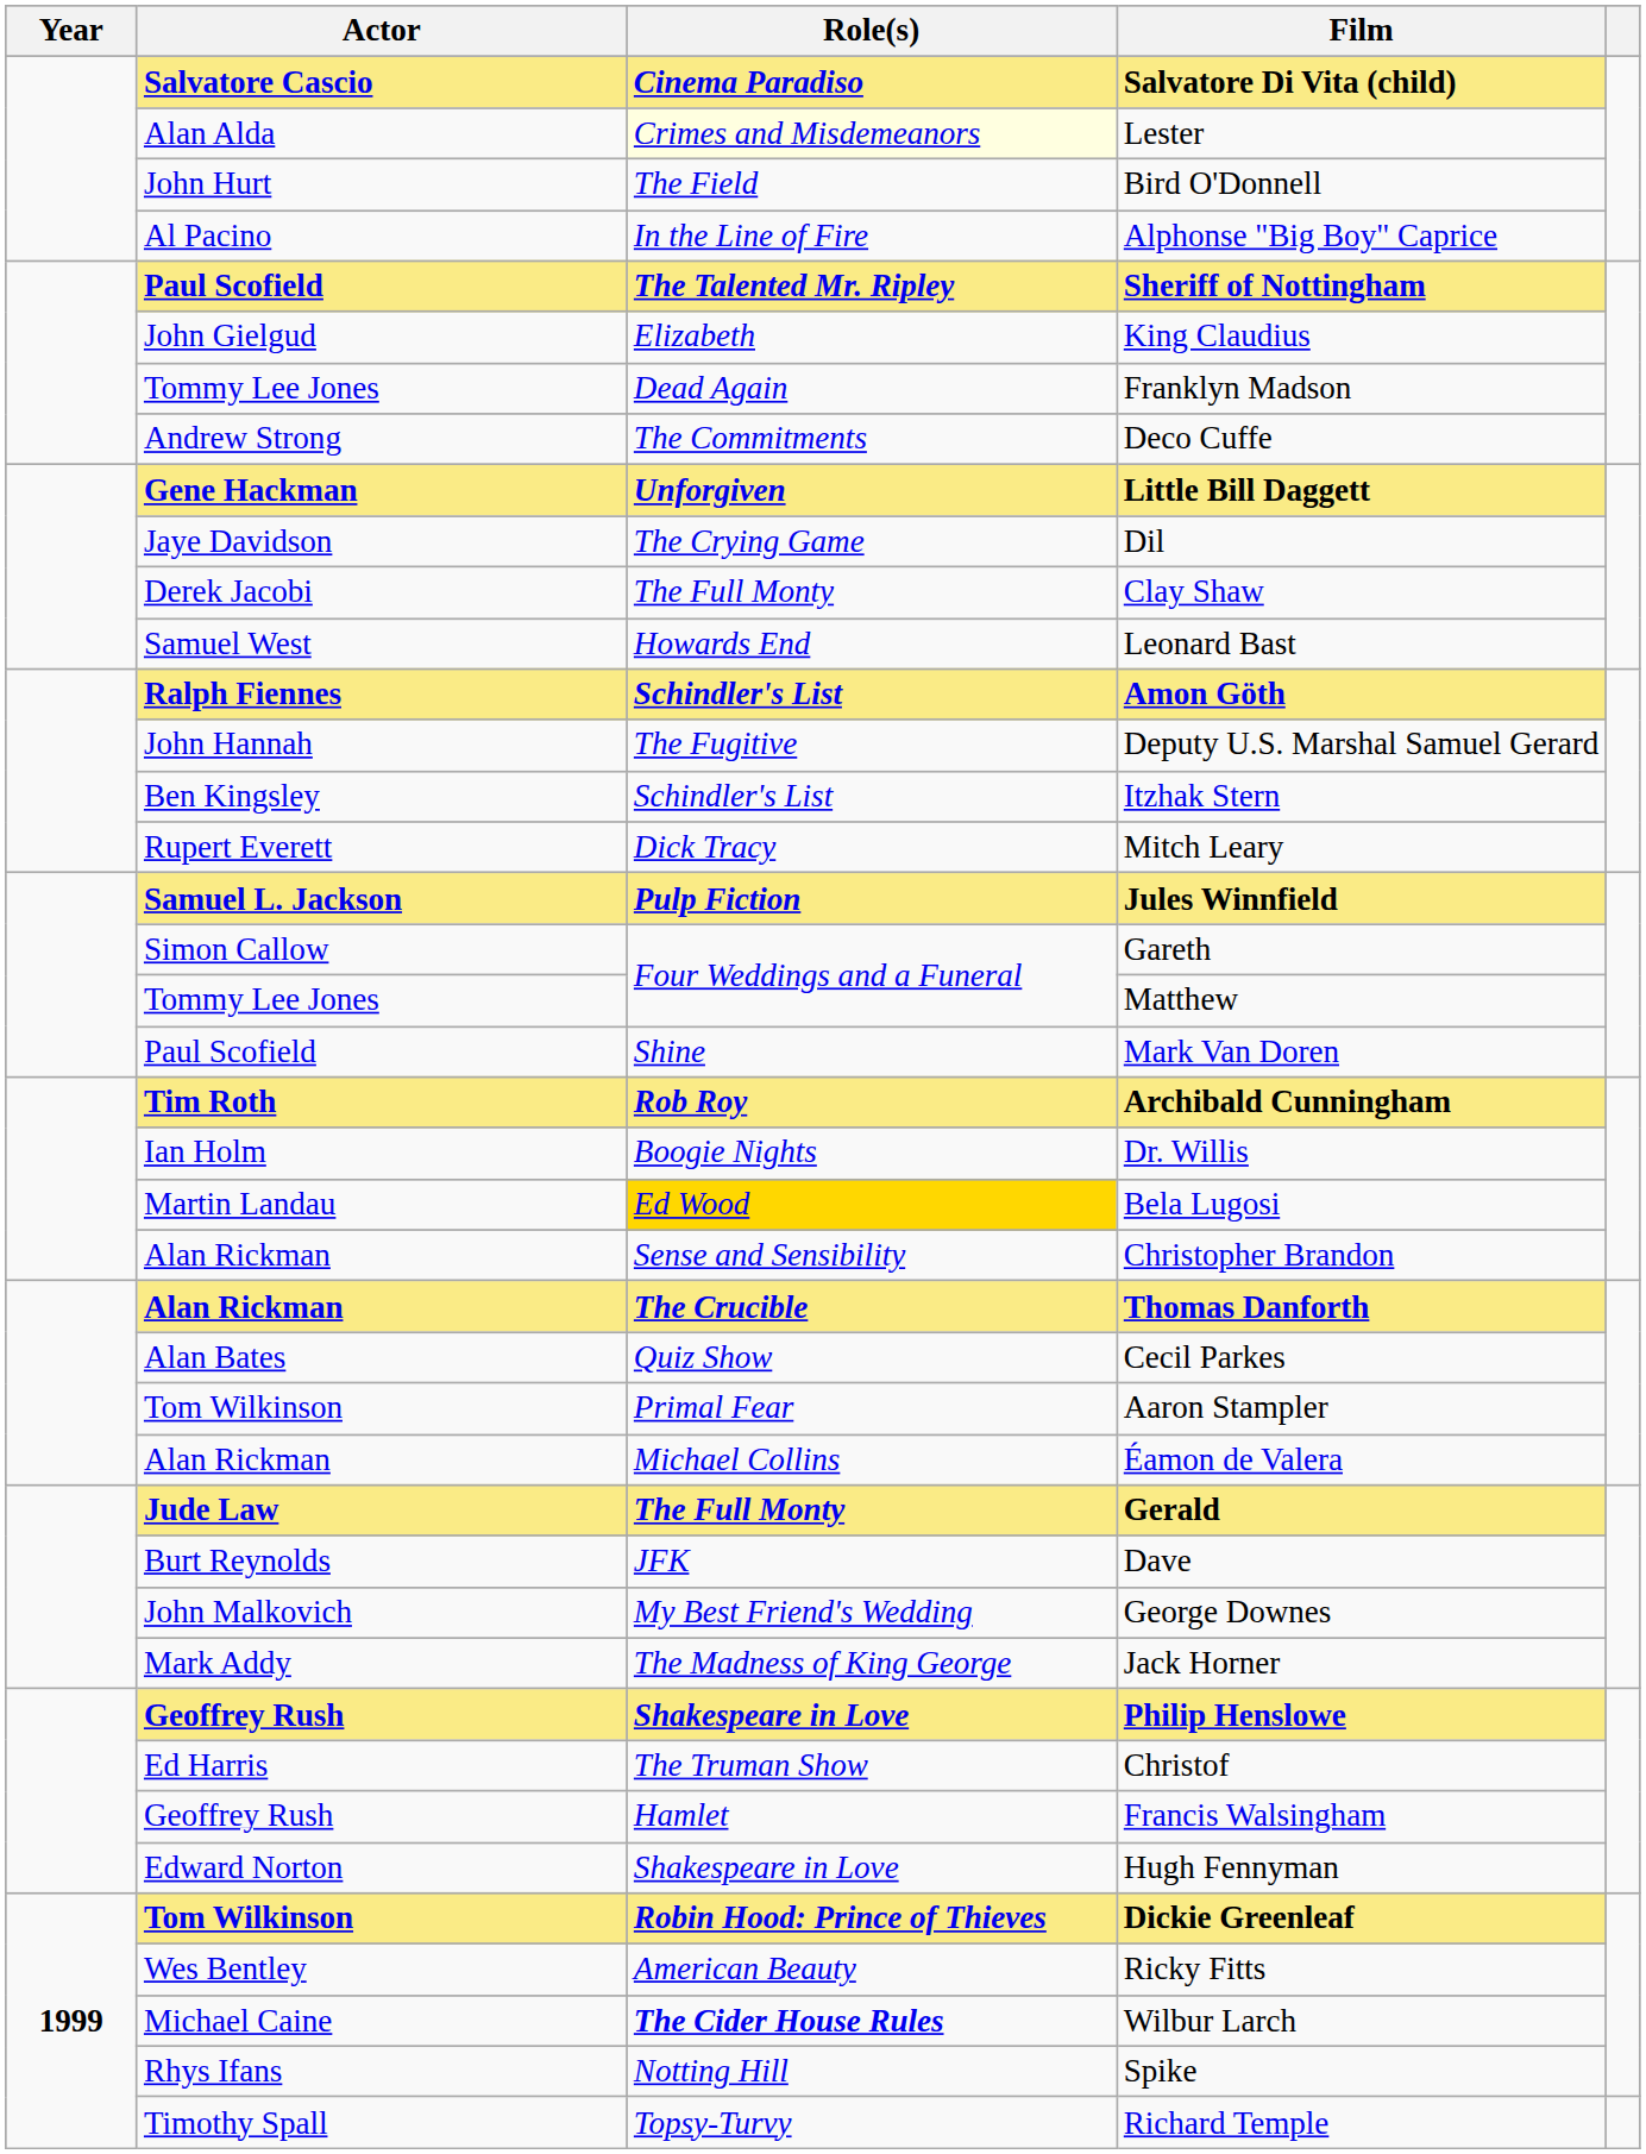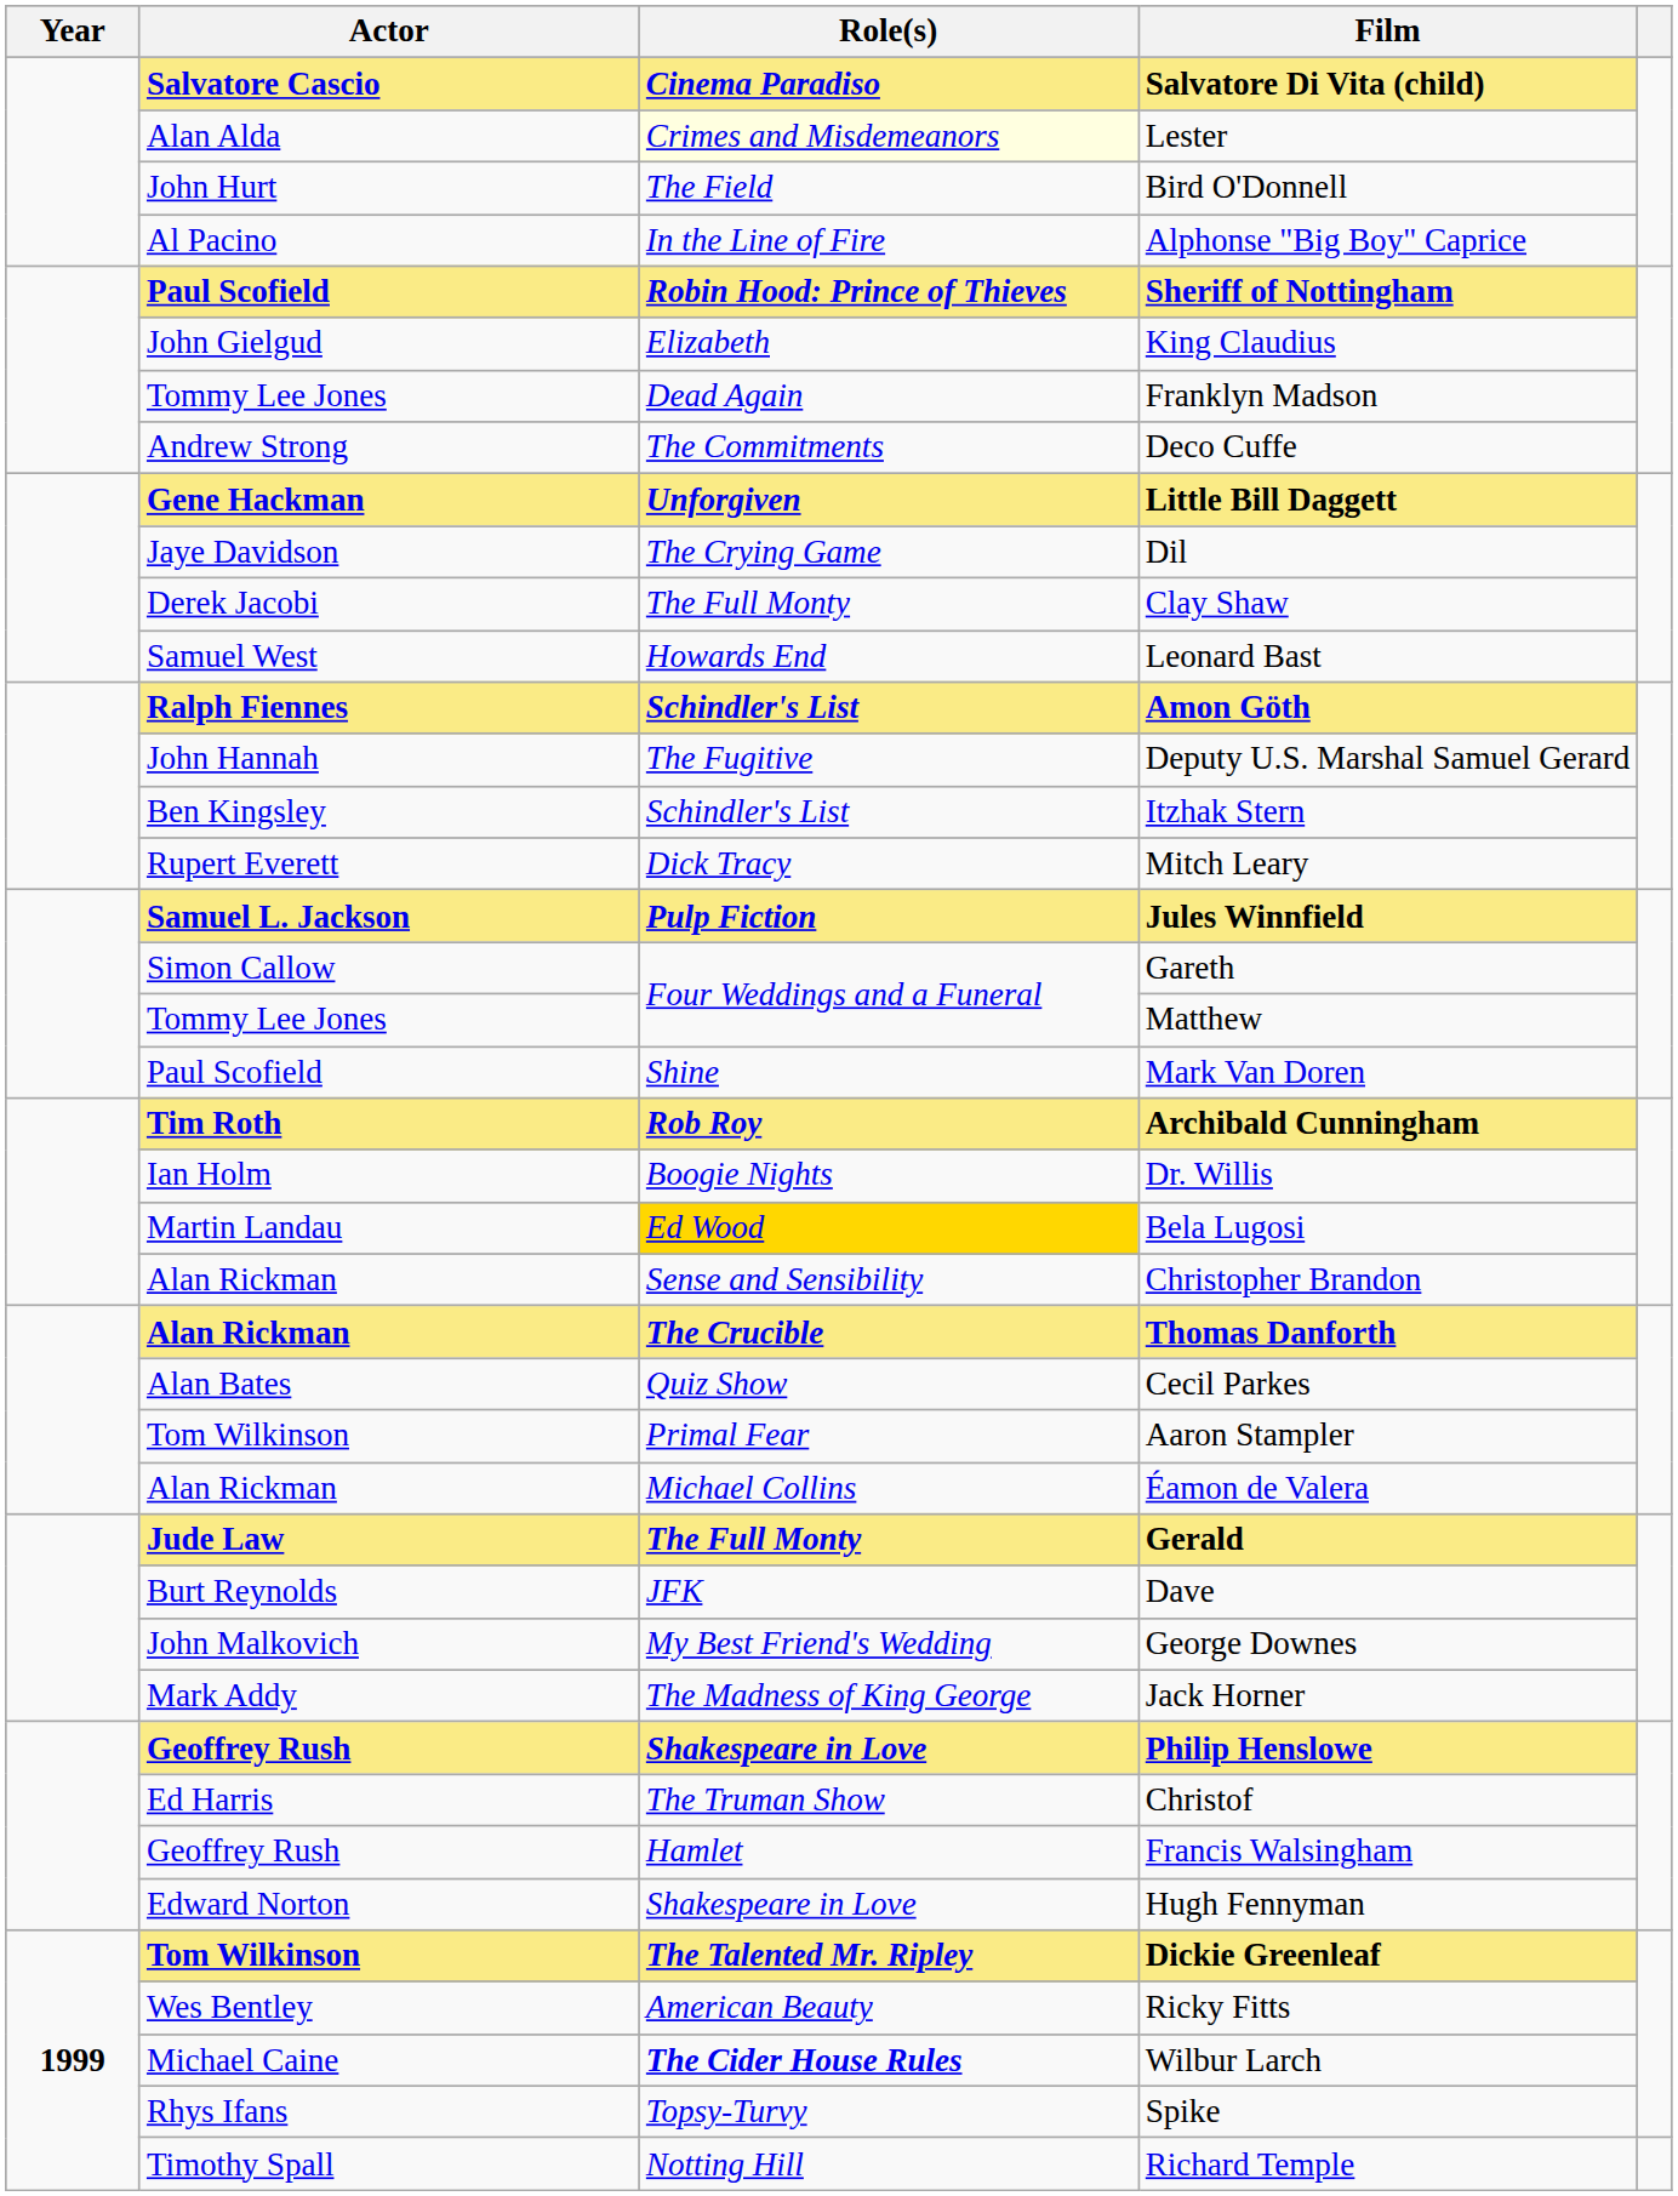 <table class="wikitable sortable">
 <tr>
 <th scope="col" style="width:8%;">Year</th>
 <th scope="col" style="width:30%;">Actor</th>
 <th scope="col" style="width:30%;">Role(s)</th>
 <th scope="col" style="width:30%;">Film</th>
 <th scope="col" style="width:2%;" class="unsortable"></th>
 </tr>
 <tr>
 <td rowspan="4"></td>
 <td style="background:#FAEB86"><strong><a href='#'>Salvatore Cascio</a></strong></td>
 <td style="background:#FAEB86"><strong><em><a href='#'>Cinema Paradiso</a></em></strong></td>
 <td style="background:#FAEB86"><strong>Salvatore Di Vita (child)</strong></td>
 <td rowspan=4></td>
 </tr>
 <tr>
 <td><a href='#'>Alan Alda</a></td>
 <td style="background: lightyellow;"><em><a href='#'>Crimes and Misdemeanors</a></em></td>
 <td>Lester</td>
 </tr>
 <tr>
 <td><a href='#'>John Hurt</a></td>
 <td><em><a href='#'>The Field</a></em></td>
 <td>Bird O'Donnell</td>
 </tr>
 <tr>
 <td><a href='#'>Al Pacino</a></td>
 <td><em><a href='#'>In the Line of Fire</a></em></td>
 <td><a href='#'>Alphonse "Big Boy" Caprice</a></td>
 </tr>
 <tr>
 <td rowspan="4"></td>
 <td style="background:#FAEB86"><strong><a href='#'>Paul Scofield</a></strong></td>
-<td style="background:#FAEB86"><strong><em><a href='#'>The Talented Mr. Ripley</a></em></strong></td>
+<td style="background:#FAEB86"><strong><em><a href='#'>Robin Hood: Prince of Thieves</a></em></strong></td>
 <td style="background:#FAEB86"><strong><a href='#'>Sheriff of Nottingham</a></strong></td>
 <td rowspan=4></td>
 </tr>
 <tr>
 <td><a href='#'>John Gielgud</a></td>
 <td><em><a href='#'>Elizabeth</a></em></td>
 <td><a href='#'>King Claudius</a></td>
 </tr>
 <tr>
 <td><a href='#'>Tommy Lee Jones</a></td>
 <td><em><a href='#'>Dead Again</a></em></td>
 <td>Franklyn Madson</td>
 </tr>
 <tr>
 <td><a href='#'>Andrew Strong</a></td>
 <td><em><a href='#'>The Commitments</a></em></td>
 <td>Deco Cuffe</td>
 </tr>
 <tr>
 <td rowspan="4"></td>
 <td style="background:#FAEB86"><strong><a href='#'>Gene Hackman</a></strong></td>
 <td style="background:#FAEB86"><strong><em><a href='#'>Unforgiven</a></em></strong></td>
 <td style="background:#FAEB86"><strong>Little Bill Daggett</strong></td>
 <td rowspan=4></td>
 </tr>
 <tr>
 <td><a href='#'>Jaye Davidson</a></td>
 <td><em><a href='#'>The Crying Game</a></em></td>
 <td>Dil</td>
 </tr>
 <tr>
 <td><a href='#'>Derek Jacobi</a></td>
 <td><em><a href='#'>The Full Monty</a></em></td>
 <td><a href='#'>Clay Shaw</a></td>
 </tr>
 <tr>
 <td><a href='#'>Samuel West</a></td>
 <td><em><a href='#'>Howards End</a></em></td>
 <td>Leonard Bast</td>
 </tr>
 <tr>
 <td rowspan="4"></td>
 <td style="background:#FAEB86"><strong><a href='#'>Ralph Fiennes</a></strong></td>
 <td style="background:#FAEB86"><strong><em><a href='#'>Schindler's List</a></em></strong></td>
 <td style="background:#FAEB86"><strong><a href='#'>Amon Göth</a></strong></td>
 <td rowspan=4></td>
 </tr>
 <tr>
 <td><a href='#'>John Hannah</a></td>
 <td><em><a href='#'>The Fugitive</a></em></td>
 <td>Deputy U.S. Marshal Samuel Gerard</td>
 </tr>
 <tr>
 <td><a href='#'>Ben Kingsley</a></td>
 <td><em><a href='#'>Schindler's List</a></em></td>
 <td><a href='#'>Itzhak Stern</a></td>
 </tr>
 <tr>
 <td><a href='#'>Rupert Everett</a></td>
 <td><em><a href='#'>Dick Tracy</a></em></td>
 <td>Mitch Leary</td>
 </tr>
 <tr>
 <td rowspan="4"></td>
 <td style="background:#FAEB86"><strong><a href='#'>Samuel L. Jackson</a></strong></td>
 <td style="background:#FAEB86"><strong><em><a href='#'>Pulp Fiction</a></em></strong></td>
 <td style="background:#FAEB86"><strong>Jules Winnfield</strong></td>
 <td rowspan=4></td>
 </tr>
 <tr>
 <td><a href='#'>Simon Callow</a></td>
 <td rowspan="2"><em><a href='#'>Four Weddings and a Funeral</a></em></td>
 <td>Gareth</td>
 </tr>
 <tr>
 <td><a href='#'>Tommy Lee Jones</a></td>
 <td>Matthew</td>
 </tr>
 <tr>
 <td><a href='#'>Paul Scofield</a></td>
 <td><em><a href='#'>Shine</a></em></td>
 <td><a href='#'>Mark Van Doren</a></td>
 </tr>
 <tr>
 <td rowspan="4"></td>
 <td style="background:#FAEB86"><strong><a href='#'>Tim Roth</a></strong></td>
 <td style="background:#FAEB86"><strong><em><a href='#'>Rob Roy</a></em></strong></td>
 <td style="background:#FAEB86"><strong>Archibald Cunningham</strong></td>
 <td rowspan=4></td>
 </tr>
 <tr>
 <td><a href='#'>Ian Holm</a></td>
 <td><em><a href='#'>Boogie Nights</a></em></td>
 <td><a href='#'>Dr. Willis</a></td>
 </tr>
 <tr>
 <td><a href='#'>Martin Landau</a></td>
 <td style="background: gold;"><em><a href='#'>Ed Wood</a></em></td>
 <td><a href='#'>Bela Lugosi</a></td>
 </tr>
 <tr>
 <td><a href='#'>Alan Rickman</a></td>
 <td><em><a href='#'>Sense and Sensibility</a></em></td>
 <td><a href='#'>Christopher Brandon</a></td>
 </tr>
 <tr>
 <td rowspan="4"></td>
 <td style="background:#FAEB86"><strong><a href='#'>Alan Rickman</a></strong></td>
 <td style="background:#FAEB86"><strong><em><a href='#'>The Crucible</a></em></strong></td>
 <td style="background:#FAEB86"><strong><a href='#'>Thomas Danforth</a></strong></td>
 <td rowspan=4></td>
 </tr>
 <tr>
 <td><a href='#'>Alan Bates</a></td>
 <td><em><a href='#'>Quiz Show</a></em></td>
 <td>Cecil Parkes</td>
 </tr>
 <tr>
 <td><a href='#'>Tom Wilkinson</a></td>
 <td><em><a href='#'>Primal Fear</a></em></td>
 <td>Aaron Stampler</td>
 </tr>
 <tr>
 <td><a href='#'>Alan Rickman</a></td>
 <td><em><a href='#'>Michael Collins</a></em></td>
 <td><a href='#'>Éamon de Valera</a></td>
 </tr>
 <tr>
 <td rowspan="4"></td>
 <td style="background:#FAEB86"><strong><a href='#'>Jude Law</a></strong></td>
 <td style="background:#FAEB86"><strong><em><a href='#'>The Full Monty</a></em></strong></td>
 <td style="background:#FAEB86"><strong>Gerald</strong></td>
 <td rowspan=4></td>
 </tr>
 <tr>
 <td><a href='#'>Burt Reynolds</a></td>
 <td><em><a href='#'>JFK</a></em></td>
 <td>Dave</td>
 </tr>
 <tr>
 <td><a href='#'>John Malkovich</a></td>
 <td><em><a href='#'>My Best Friend's Wedding</a></em></td>
 <td>George Downes</td>
 </tr>
 <tr>
 <td><a href='#'>Mark Addy</a></td>
 <td><em><a href='#'>The Madness of King George</a></em></td>
 <td>Jack Horner</td>
 </tr>
 <tr>
 <td rowspan="4"></td>
 <td style="background:#FAEB86"><strong><a href='#'>Geoffrey Rush</a></strong></td>
 <td style="background:#FAEB86"><strong><em><a href='#'>Shakespeare in Love</a></em></strong></td>
 <td style="background:#FAEB86"><strong><a href='#'>Philip Henslowe</a></strong></td>
 <td rowspan=4></td>
 </tr>
 <tr>
 <td><a href='#'>Ed Harris</a></td>
 <td><em><a href='#'>The Truman Show</a></em></td>
 <td>Christof</td>
 </tr>
 <tr>
 <td><a href='#'>Geoffrey Rush</a></td>
 <td><em><a href='#'>Hamlet</a></em></td>
 <td><a href='#'>Francis Walsingham</a></td>
 </tr>
 <tr>
 <td><a href='#'>Edward Norton</a></td>
 <td><em><a href='#'>Shakespeare in Love</a></em></td>
 <td>Hugh Fennyman</td>
 </tr>
 <tr>
 <td rowspan="5", align=center><strong>1999</strong><br></td>
 <td style="background:#FAEB86"><strong><a href='#'>Tom Wilkinson</a></strong></td>
-<td style="background:#FAEB86"><strong><em><a href='#'>Robin Hood: Prince of Thieves</a></em></strong></td>
+<td style="background:#FAEB86"><strong><em><a href='#'>The Talented Mr. Ripley</a></em></strong></td>
 <td style="background:#FAEB86"><strong>Dickie Greenleaf</strong></td>
 <td rowspan=4></td>
 </tr>
 <tr>
 <td><a href='#'>Wes Bentley</a></td>
 <td><em><a href='#'>American Beauty</a></em></td>
 <td>Ricky Fitts</td>
 </tr>
 <tr>
 <td><a href='#'>Michael Caine</a></td>
 <td><strong><em><a href='#'>The Cider House Rules</a></em></strong></td>
 <td>Wilbur Larch</td>
 </tr>
 <tr>
 <td><a href='#'>Rhys Ifans</a></td>
-<td><em><a href='#'>Notting Hill</a></em></td>
+<td><em><a href='#'>Topsy-Turvy</a></em></td>
 <td>Spike</td>
 </tr>
 <tr>
 <td><a href='#'>Timothy Spall</a></td>
-<td><em><a href='#'>Topsy-Turvy</a></em></td>
+<td><em><a href='#'>Notting Hill</a></em></td>
 <td><a href='#'>Richard Temple</a></td>
 </tr>
 </table>
